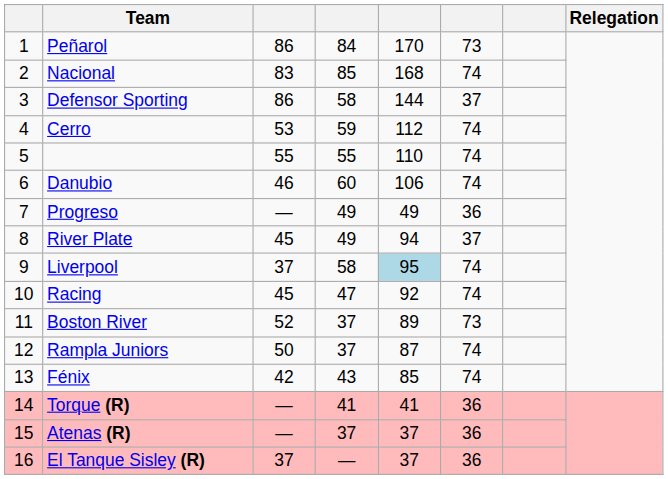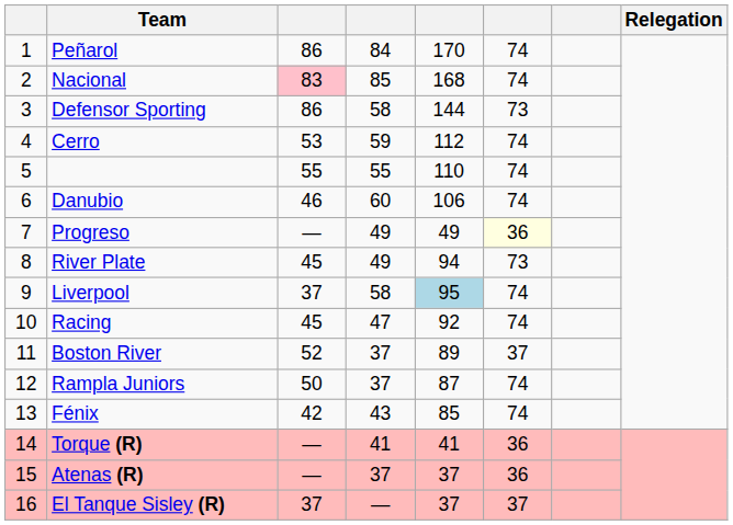 <table class="wikitable" style="text-align: center;">
 <tr>
 <th width=28><br></th>
 <th width=185>Team</th>
 <th width=50></th>
 <th width=50></th>
 <th width=50></th>
 <th width=50></th>
 <th width=50><br></th>
 <th>Relegation</th>
 </tr>
 <tr>
 <td>1</td>
 <td align="left"><a href='#'>Peñarol</a></td>
 <td>86</td>
 <td>84</td>
 <td>170</td>
-<td>73</td>
+<td>74</td>
 <td><strong></strong></td>
 </tr>
 <tr>
 <td>2</td>
 <td align="left"><a href='#'>Nacional</a></td>
-<td>83</td>
+<td style="background: pink;">83</td>
 <td>85</td>
 <td>168</td>
 <td>74</td>
 <td><strong></strong></td>
 </tr>
 <tr>
 <td>3</td>
 <td align="left"><a href='#'>Defensor Sporting</a></td>
 <td>86</td>
 <td>58</td>
 <td>144</td>
-<td>37</td>
+<td>73</td>
 <td><strong></strong></td>
 </tr>
 <tr>
 <td>4</td>
 <td align="left"><a href='#'>Cerro</a></td>
 <td>53</td>
 <td>59</td>
 <td>112</td>
 <td>74</td>
 <td><strong></strong></td>
 </tr>
 <tr>
 <td>5</td>
 <td align="left"></td>
 <td>55</td>
 <td>55</td>
 <td>110</td>
 <td>74</td>
 <td><strong></strong></td>
 </tr>
 <tr>
 <td>6</td>
 <td align="left"><a href='#'>Danubio</a></td>
 <td>46</td>
 <td>60</td>
 <td>106</td>
 <td>74</td>
 <td><strong></strong></td>
 </tr>
 <tr>
 <td>7</td>
 <td align="left"><a href='#'>Progreso</a></td>
 <td>—</td>
 <td>49</td>
 <td>49</td>
-<td>36</td>
+<td style="background: lightyellow;">36</td>
 <td><strong></strong></td>
 </tr>
 <tr>
 <td>8</td>
 <td align="left"><a href='#'>River Plate</a></td>
 <td>45</td>
 <td>49</td>
 <td>94</td>
-<td>37</td>
+<td>73</td>
 <td><strong></strong></td>
 </tr>
 <tr>
 <td>9</td>
 <td align="left"><a href='#'>Liverpool</a></td>
 <td>37</td>
 <td>58</td>
 <td style="background: lightblue;">95</td>
 <td>74</td>
 <td><strong></strong></td>
 </tr>
 <tr>
 <td>10</td>
 <td align="left"><a href='#'>Racing</a></td>
 <td>45</td>
 <td>47</td>
 <td>92</td>
 <td>74</td>
 <td><strong></strong></td>
 </tr>
 <tr>
 <td>11</td>
 <td align="left"><a href='#'>Boston River</a></td>
 <td>52</td>
 <td>37</td>
 <td>89</td>
-<td>73</td>
+<td>37</td>
 <td><strong></strong></td>
 </tr>
 <tr>
 <td>12</td>
 <td align="left"><a href='#'>Rampla Juniors</a></td>
 <td>50</td>
 <td>37</td>
 <td>87</td>
 <td>74</td>
 <td><strong></strong></td>
 </tr>
 <tr>
 <td>13</td>
 <td align="left"><a href='#'>Fénix</a></td>
 <td>42</td>
 <td>43</td>
 <td>85</td>
 <td>74</td>
 <td><strong></strong></td>
 </tr>
 <tr bgcolor=#FFBBBB>
 <td>14</td>
 <td align="left"><a href='#'>Torque</a> <strong>(R)</strong></td>
 <td>—</td>
 <td>41</td>
 <td>41</td>
 <td>36</td>
 <td><strong></strong></td>
 <td rowspan=3></td>
 </tr>
 <tr bgcolor=#FFBBBB>
 <td>15</td>
 <td align="left"><a href='#'>Atenas</a> <strong>(R)</strong></td>
 <td>—</td>
 <td>37</td>
 <td>37</td>
 <td>36</td>
 <td><strong></strong></td>
 </tr>
 <tr bgcolor=#FFBBBB>
 <td>16</td>
 <td align="left"><a href='#'>El Tanque Sisley</a> <strong>(R)</strong></td>
 <td>37</td>
 <td>—</td>
 <td>37</td>
-<td>36</td>
+<td>37</td>
 <td><strong></strong></td>
 </tr>
 </table>
